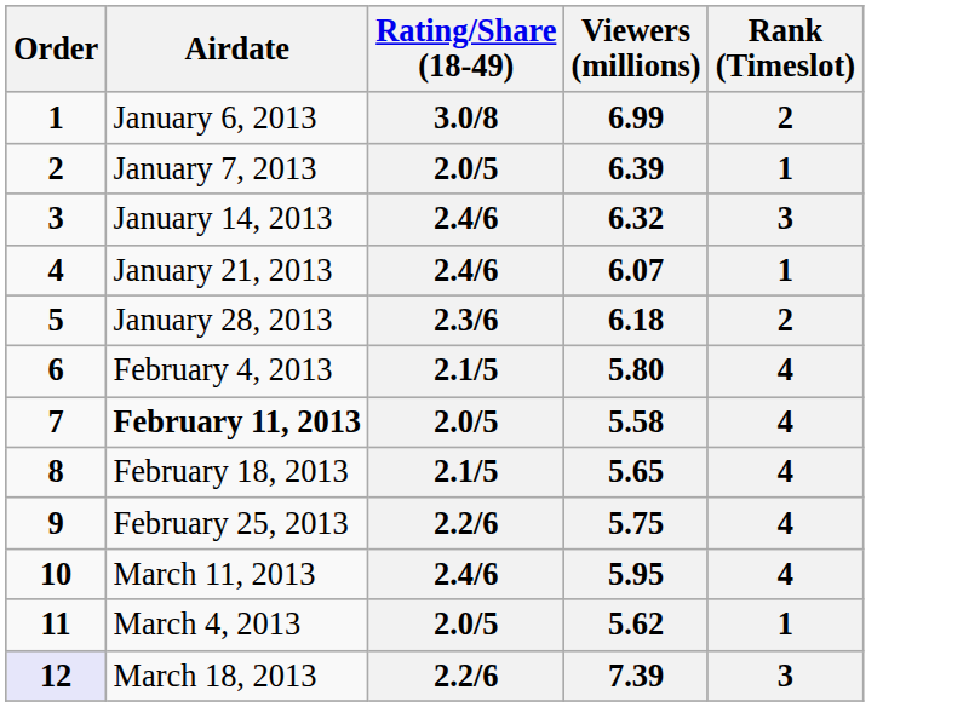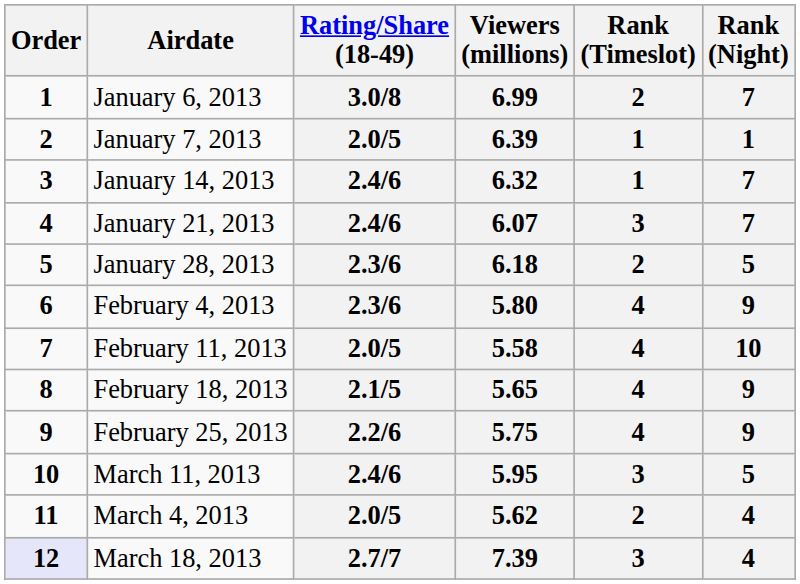 <table class="wikitable sortable">
 <tr>
 <th>Order</th>
 <th>Airdate</th>
 <th><a href='#'>Rating/Share</a><br>(18-49)</th>
 <th>Viewers<br>(millions)</th>
 <th>Rank<br>(Timeslot)</th>
+<th>Rank<br>(Night)</th>
 </tr>
 <tr>
 <td style="text-align:center"><strong>1</strong></td>
 <td>January 6, 2013</td>
 <th>3.0/8</th>
 <th>6.99</th>
 <th>2</th>
+<th>7</th>
 </tr>
 <tr>
 <td style="text-align:center"><strong>2</strong></td>
 <td>January 7, 2013</td>
 <th>2.0/5</th>
 <th>6.39</th>
 <th>1</th>
+<th>1</th>
 </tr>
 <tr>
 <td style="text-align:center"><strong>3</strong></td>
 <td>January 14, 2013</td>
 <th>2.4/6</th>
 <th>6.32</th>
-<th>3</th>
+<th>1</th>
+<th>7</th>
 </tr>
 <tr>
 <td style="text-align:center"><strong>4</strong></td>
 <td>January 21, 2013</td>
 <th>2.4/6</th>
 <th>6.07</th>
-<th>1</th>
+<th>3</th>
+<th>7</th>
 </tr>
 <tr>
 <td style="text-align:center"><strong>5</strong></td>
 <td>January 28, 2013</td>
 <th>2.3/6</th>
 <th>6.18</th>
 <th>2</th>
+<th>5</th>
 </tr>
 <tr>
 <td style="text-align:center"><strong>6</strong></td>
 <td>February 4, 2013</td>
-<th>2.1/5</th>
+<th>2.3/6</th>
 <th>5.80</th>
 <th>4</th>
+<th>9</th>
 </tr>
 <tr>
 <td style="text-align:center"><strong>7</strong></td>
-<td><strong>February 11, 2013</strong></td>
+<td>February 11, 2013</td>
 <th>2.0/5</th>
 <th>5.58</th>
 <th>4</th>
+<th>10</th>
 </tr>
 <tr>
 <td style="text-align:center"><strong>8</strong></td>
 <td>February 18, 2013</td>
 <th>2.1/5</th>
 <th>5.65</th>
 <th>4</th>
+<th>9</th>
 </tr>
 <tr>
 <td style="text-align:center"><strong>9</strong></td>
 <td>February 25, 2013</td>
 <th>2.2/6</th>
 <th>5.75</th>
 <th>4</th>
+<th>9</th>
 </tr>
 <tr>
 <td style="text-align:center"><strong>10</strong></td>
 <td>March 11, 2013</td>
 <th>2.4/6</th>
 <th>5.95</th>
-<th>4</th>
+<th>3</th>
+<th>5</th>
 </tr>
 <tr>
 <td style="text-align:center"><strong>11</strong></td>
 <td>March 4, 2013</td>
 <th>2.0/5</th>
 <th>5.62</th>
-<th>1</th>
+<th>2</th>
+<th>4</th>
 </tr>
 <tr>
 <td style="background: lavender; text-align:center"><strong>12</strong></td>
 <td>March 18, 2013</td>
-<th>2.2/6</th>
+<th>2.7/7</th>
 <th>7.39</th>
 <th>3</th>
+<th>4</th>
 </tr>
 </table>
